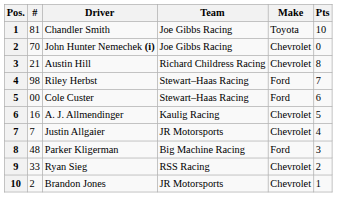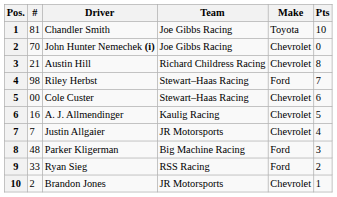 <table class="wikitable" style="font-size:95%">
 <tr>
 <th>Pos.</th>
 <th>#</th>
 <th>Driver</th>
 <th>Team</th>
 <th>Make</th>
 <th>Pts</th>
 </tr>
 <tr>
 <th>1</th>
 <td>81</td>
 <td>Chandler Smith</td>
 <td>Joe Gibbs Racing</td>
 <td>Toyota</td>
 <td>10</td>
 </tr>
 <tr>
 <th>2</th>
 <td>70</td>
 <td>John Hunter Nemechek <strong>(i)</strong></td>
 <td>Joe Gibbs Racing</td>
 <td>Chevrolet</td>
 <td>0</td>
 </tr>
 <tr>
 <th>3</th>
 <td>21</td>
 <td>Austin Hill</td>
 <td>Richard Childress Racing</td>
 <td>Chevrolet</td>
 <td>8</td>
 </tr>
 <tr>
 <th>4</th>
 <td>98</td>
 <td>Riley Herbst</td>
 <td>Stewart–Haas Racing</td>
 <td>Ford</td>
 <td>7</td>
 </tr>
 <tr>
 <th>5</th>
 <td>00</td>
 <td>Cole Custer</td>
 <td>Stewart–Haas Racing</td>
-<td>Ford</td>
+<td>Chevrolet</td>
 <td>6</td>
 </tr>
 <tr>
 <th>6</th>
 <td>16</td>
 <td>A. J. Allmendinger</td>
 <td>Kaulig Racing</td>
 <td>Chevrolet</td>
 <td>5</td>
 </tr>
 <tr>
 <th>7</th>
 <td>7</td>
 <td>Justin Allgaier</td>
 <td>JR Motorsports</td>
 <td>Chevrolet</td>
 <td>4</td>
 </tr>
 <tr>
 <th>8</th>
 <td>48</td>
 <td>Parker Kligerman</td>
 <td>Big Machine Racing</td>
 <td>Ford</td>
 <td>3</td>
 </tr>
 <tr>
 <th>9</th>
 <td>33</td>
 <td>Ryan Sieg</td>
 <td>RSS Racing</td>
-<td>Chevrolet</td>
+<td>Ford</td>
 <td>2</td>
 </tr>
 <tr>
 <th>10</th>
 <td>2</td>
 <td>Brandon Jones</td>
 <td>JR Motorsports</td>
 <td>Chevrolet</td>
 <td>1</td>
 </tr>
 </table>
